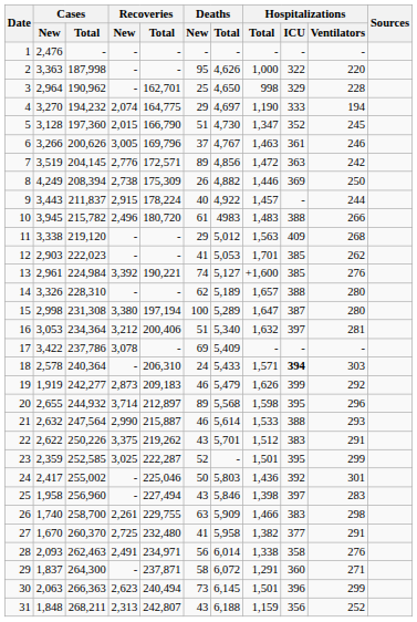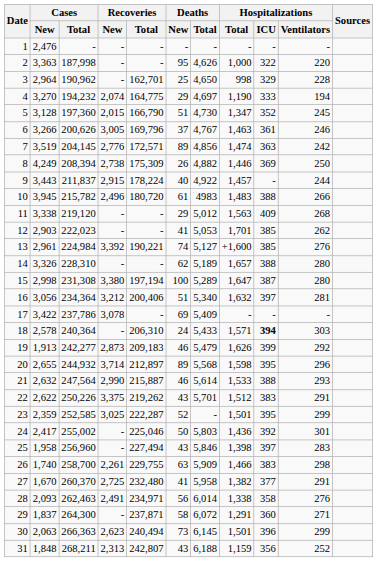 <table class="wikitable sortable mw-collapsible mw-collapsed sticky-header-multi sort-under" style="text-align:right;">
 <tr>
 <th rowspan=2>Date</th>
 <th colspan=2>Cases</th>
 <th colspan=2>Recoveries</th>
 <th colspan=2>Deaths</th>
 <th colspan=3>Hospitalizations</th>
 <th rowspan=2 class="unsortable">Sources</th>
 </tr>
 <tr>
 <th>New</th>
 <th>Total</th>
 <th>New</th>
 <th>Total</th>
 <th>New</th>
 <th>Total</th>
 <th>Total</th>
 <th>ICU</th>
 <th>Ventilators</th>
 </tr>
 <tr>
 <td>1</td>
 <td>2,476</td>
 <td>-</td>
 <td>-</td>
 <td>-</td>
 <td>-</td>
 <td>-</td>
 <td>-</td>
 <td>-</td>
 <td>-</td>
 <td></td>
 </tr>
 <tr>
 <td>2</td>
 <td>3,363</td>
 <td>187,998</td>
 <td>-</td>
 <td>-</td>
 <td>95</td>
 <td>4,626</td>
 <td>1,000</td>
 <td>322</td>
 <td>220</td>
 <td></td>
 </tr>
 <tr>
 <td>3</td>
 <td>2,964</td>
 <td>190,962</td>
 <td>-</td>
 <td>162,701</td>
 <td>25</td>
 <td>4,650</td>
 <td>998</td>
 <td>329</td>
 <td>228</td>
 <td></td>
 </tr>
 <tr>
 <td>4</td>
 <td>3,270</td>
 <td>194,232</td>
 <td>2,074</td>
 <td>164,775</td>
 <td>29</td>
 <td>4,697</td>
 <td>1,190</td>
 <td>333</td>
 <td>194</td>
 <td></td>
 </tr>
 <tr>
 <td>5</td>
 <td>3,128</td>
 <td>197,360</td>
 <td>2,015</td>
 <td>166,790</td>
 <td>51</td>
 <td>4,730</td>
 <td>1,347</td>
 <td>352</td>
 <td>245</td>
 <td></td>
 </tr>
 <tr>
 <td>6</td>
 <td>3,266</td>
 <td>200,626</td>
 <td>3,005</td>
 <td>169,796</td>
 <td>37</td>
 <td>4,767</td>
 <td>1,463</td>
 <td>361</td>
 <td>246</td>
 <td></td>
 </tr>
 <tr>
 <td>7</td>
 <td>3,519</td>
 <td>204,145</td>
 <td>2,776</td>
 <td>172,571</td>
 <td>89</td>
 <td>4,856</td>
-<td>1,472</td>
+<td>1,474</td>
 <td>363</td>
 <td>242</td>
 <td></td>
 </tr>
 <tr>
 <td>8</td>
 <td>4,249</td>
 <td>208,394</td>
 <td>2,738</td>
 <td>175,309</td>
 <td>26</td>
 <td>4,882</td>
 <td>1,446</td>
 <td>369</td>
 <td>250</td>
 <td></td>
 </tr>
 <tr>
 <td>9</td>
 <td>3,443</td>
 <td>211,837</td>
 <td>2,915</td>
 <td>178,224</td>
 <td>40</td>
 <td>4,922</td>
 <td>1,457</td>
 <td>-</td>
 <td>244</td>
 <td></td>
 </tr>
 <tr>
 <td>10</td>
 <td>3,945</td>
 <td>215,782</td>
 <td>2,496</td>
 <td>180,720</td>
 <td>61</td>
 <td>4983</td>
 <td>1,483</td>
 <td>388</td>
 <td>266</td>
 <td></td>
 </tr>
 <tr>
 <td>11</td>
 <td>3,338</td>
 <td>219,120</td>
 <td>-</td>
 <td>-</td>
 <td>29</td>
 <td>5,012</td>
 <td>1,563</td>
 <td>409</td>
 <td>268</td>
 <td></td>
 </tr>
 <tr>
 <td>12</td>
 <td>2,903</td>
 <td>222,023</td>
 <td>-</td>
 <td>-</td>
 <td>41</td>
 <td>5,053</td>
 <td>1,701</td>
 <td>385</td>
 <td>262</td>
 <td></td>
 </tr>
 <tr>
 <td>13</td>
 <td>2,961</td>
 <td>224,984</td>
 <td>3,392</td>
 <td>190,221</td>
 <td>74</td>
 <td>5,127</td>
 <td>+1,600</td>
 <td>385</td>
 <td>276</td>
 <td></td>
 </tr>
 <tr>
 <td>14</td>
 <td>3,326</td>
 <td>228,310</td>
 <td>-</td>
 <td>-</td>
 <td>62</td>
 <td>5,189</td>
 <td>1,657</td>
 <td>388</td>
 <td>280</td>
 <td></td>
 </tr>
 <tr>
 <td>15</td>
 <td>2,998</td>
 <td>231,308</td>
 <td>3,380</td>
 <td>197,194</td>
 <td>100</td>
 <td>5,289</td>
 <td>1,647</td>
 <td>387</td>
 <td>280</td>
 <td></td>
 </tr>
 <tr>
 <td>16</td>
-<td>3,053</td>
+<td>3,056</td>
 <td>234,364</td>
 <td>3,212</td>
 <td>200,406</td>
 <td>51</td>
 <td>5,340</td>
 <td>1,632</td>
 <td>397</td>
 <td>281</td>
 <td></td>
 </tr>
 <tr>
 <td>17</td>
 <td>3,422</td>
 <td>237,786</td>
 <td>3,078</td>
 <td>-</td>
 <td>69</td>
 <td>5,409</td>
 <td>-</td>
 <td>-</td>
 <td>-</td>
 <td></td>
 </tr>
 <tr>
 <td>18</td>
 <td>2,578</td>
 <td>240,364</td>
 <td>-</td>
 <td>206,310</td>
 <td>24</td>
 <td>5,433</td>
 <td>1,571</td>
 <td><strong>394</strong></td>
 <td>303</td>
 <td></td>
 </tr>
 <tr>
 <td>19</td>
-<td>1,919</td>
+<td>1,913</td>
 <td>242,277</td>
 <td>2,873</td>
 <td>209,183</td>
 <td>46</td>
 <td>5,479</td>
 <td>1,626</td>
 <td>399</td>
 <td>292</td>
 <td></td>
 </tr>
 <tr>
 <td>20</td>
 <td>2,655</td>
 <td>244,932</td>
 <td>3,714</td>
 <td>212,897</td>
 <td>89</td>
 <td>5,568</td>
 <td>1,598</td>
 <td>395</td>
 <td>296</td>
 <td></td>
 </tr>
 <tr>
 <td>21</td>
 <td>2,632</td>
 <td>247,564</td>
 <td>2,990</td>
 <td>215,887</td>
 <td>46</td>
 <td>5,614</td>
 <td>1,533</td>
 <td>388</td>
 <td>293</td>
 <td></td>
 </tr>
 <tr>
 <td>22</td>
 <td>2,622</td>
 <td>250,226</td>
 <td>3,375</td>
 <td>219,262</td>
 <td>43</td>
 <td>5,701</td>
 <td>1,512</td>
 <td>383</td>
 <td>291</td>
 <td></td>
 </tr>
 <tr>
 <td>23</td>
 <td>2,359</td>
 <td>252,585</td>
 <td>3,025</td>
 <td>222,287</td>
 <td>52</td>
 <td>-</td>
 <td>1,501</td>
 <td>395</td>
 <td>299</td>
 <td></td>
 </tr>
 <tr>
 <td>24</td>
 <td>2,417</td>
 <td>255,002</td>
 <td>-</td>
 <td>225,046</td>
 <td>50</td>
 <td>5,803</td>
 <td>1,436</td>
 <td>392</td>
 <td>301</td>
 <td></td>
 </tr>
 <tr>
 <td>25</td>
 <td>1,958</td>
 <td>256,960</td>
 <td>-</td>
 <td>227,494</td>
 <td>43</td>
 <td>5,846</td>
 <td>1,398</td>
 <td>397</td>
 <td>283</td>
 <td></td>
 </tr>
 <tr>
 <td>26</td>
 <td>1,740</td>
 <td>258,700</td>
 <td>2,261</td>
 <td>229,755</td>
 <td>63</td>
 <td>5,909</td>
 <td>1,466</td>
 <td>383</td>
 <td>298</td>
 <td></td>
 </tr>
 <tr>
 <td>27</td>
 <td>1,670</td>
 <td>260,370</td>
 <td>2,725</td>
 <td>232,480</td>
 <td>41</td>
 <td>5,958</td>
 <td>1,382</td>
 <td>377</td>
 <td>291</td>
 <td></td>
 </tr>
 <tr>
 <td>28</td>
 <td>2,093</td>
 <td>262,463</td>
 <td>2,491</td>
 <td>234,971</td>
 <td>56</td>
 <td>6,014</td>
 <td>1,338</td>
 <td>358</td>
 <td>276</td>
 <td></td>
 </tr>
 <tr>
 <td>29</td>
 <td>1,837</td>
 <td>264,300</td>
 <td>-</td>
 <td>237,871</td>
 <td>58</td>
 <td>6,072</td>
 <td>1,291</td>
 <td>360</td>
 <td>271</td>
 <td></td>
 </tr>
 <tr>
 <td>30</td>
 <td>2,063</td>
 <td>266,363</td>
 <td>2,623</td>
 <td>240,494</td>
 <td>73</td>
 <td>6,145</td>
 <td>1,501</td>
 <td>396</td>
 <td>299</td>
 <td></td>
 </tr>
 <tr>
 <td>31</td>
 <td>1,848</td>
 <td>268,211</td>
 <td>2,313</td>
 <td>242,807</td>
 <td>43</td>
 <td>6,188</td>
 <td>1,159</td>
 <td>356</td>
 <td>252</td>
 <td></td>
 </tr>
 </table>
